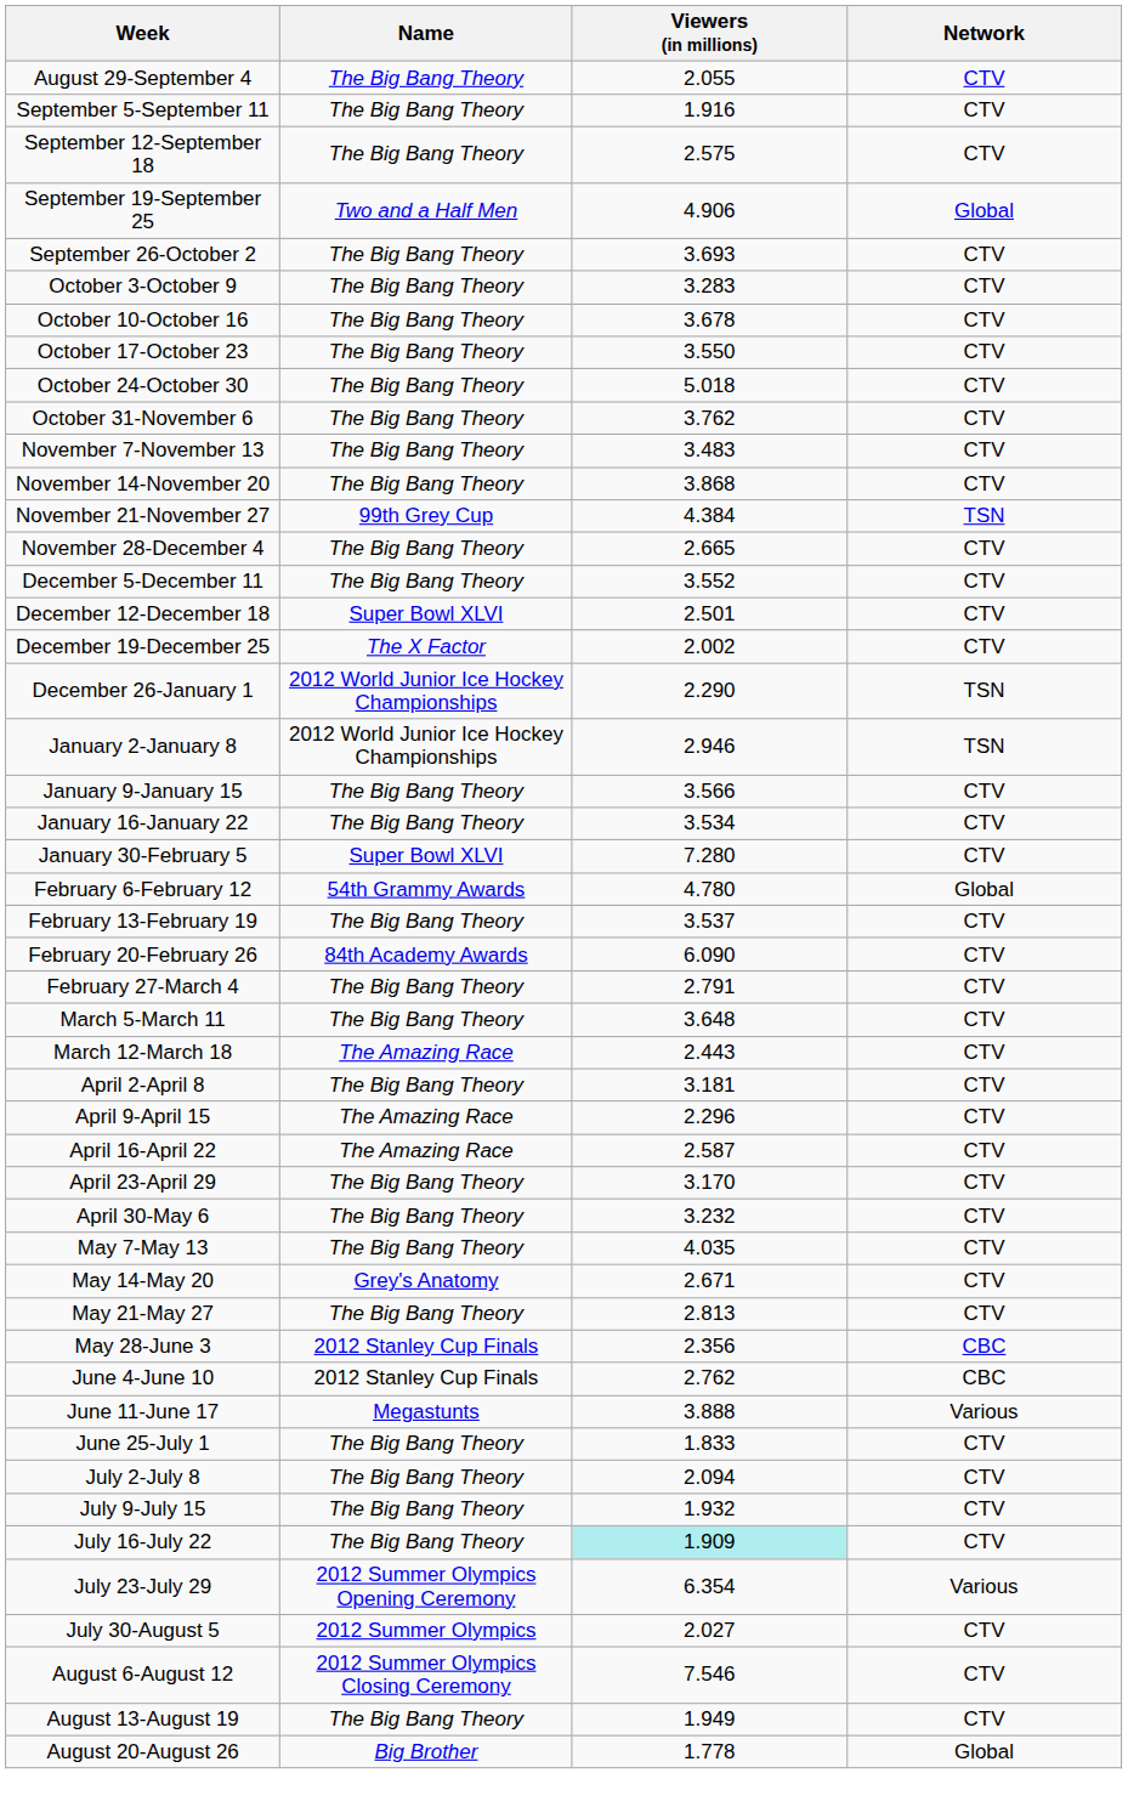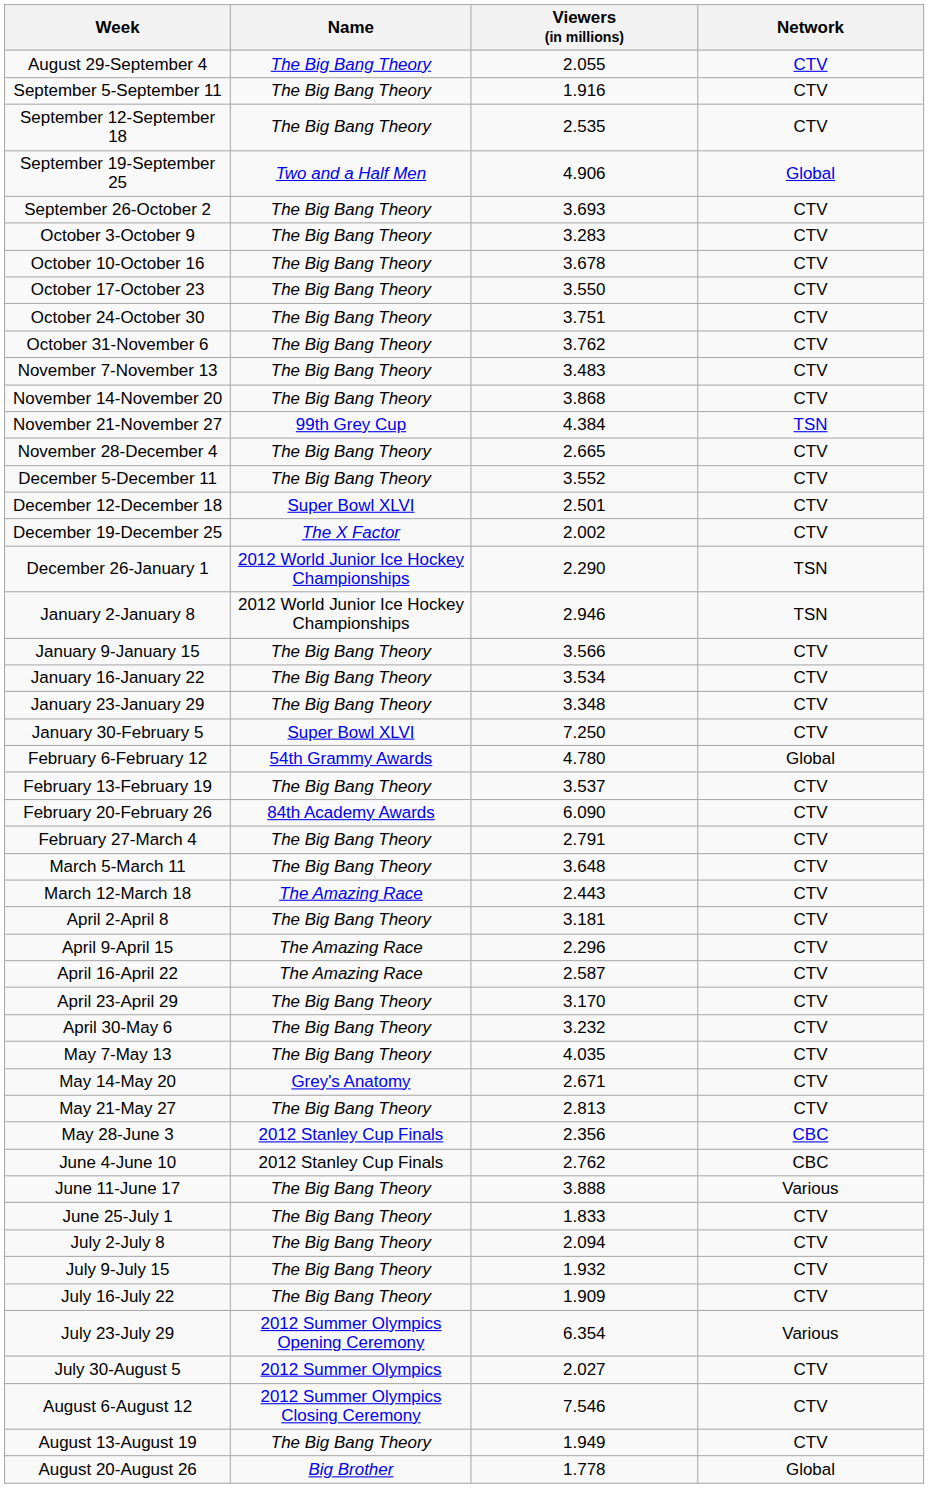 <table class="wikitable sortable">
 <tr>
 <th width="12%">Week</th>
 <th width="12%">Name</th>
 <th width="12%">Viewers<br><small>(in millions)</small></th>
 <th width="12%">Network</th>
 </tr>
 <tr align="center">
 <td colspan="1" align=center>August 29-September 4</td>
 <td colspan="1" align=center><em><a href='#'>The Big Bang Theory</a></em></td>
 <td colspan="1" align=center>2.055</td>
 <td colspan="1" align=center><a href='#'>CTV</a></td>
 </tr>
 <tr align="center">
 <td colspan="1" align=center>September 5-September 11</td>
 <td colspan="1" align=center><em>The Big Bang Theory</em></td>
 <td colspan="1" align=center>1.916</td>
 <td colspan="1" align=center>CTV</td>
 </tr>
 <tr align="center">
 <td colspan="1" align=center>September 12-September 18</td>
 <td colspan="1" align=center><em>The Big Bang Theory</em></td>
-<td colspan="1" align=center>2.575</td>
+<td colspan="1" align=center>2.535</td>
 <td colspan="1" align=center>CTV</td>
 </tr>
 <tr align="center">
 <td colspan="1" align=center>September 19-September 25</td>
 <td colspan="1" align=center><em><a href='#'>Two and a Half Men</a></em></td>
 <td colspan="1" align=center>4.906</td>
 <td colspan="1" align=center><a href='#'>Global</a></td>
 </tr>
 <tr align="center">
 <td colspan="1" align=center>September 26-October 2</td>
 <td colspan="1" align=center><em>The Big Bang Theory</em></td>
 <td colspan="1" align=center>3.693</td>
 <td colspan="1" align=center>CTV</td>
 </tr>
 <tr align="center">
 <td colspan="1" align=center>October 3-October 9</td>
 <td colspan="1" align=center><em>The Big Bang Theory</em></td>
 <td colspan="1" align=center>3.283</td>
 <td colspan="1" align=center>CTV</td>
 </tr>
 <tr align="center">
 <td colspan="1" align=center>October 10-October 16</td>
 <td colspan="1" align=center><em>The Big Bang Theory</em></td>
 <td colspan="1" align=center>3.678</td>
 <td colspan="1" align=center>CTV</td>
 </tr>
 <tr align="center">
 <td colspan="1" align=center>October 17-October 23</td>
 <td colspan="1" align=center><em>The Big Bang Theory</em></td>
 <td colspan="1" align=center>3.550</td>
 <td colspan="1" align=center>CTV</td>
 </tr>
 <tr align="center">
 <td colspan="1" align=center>October 24-October 30</td>
 <td colspan="1" align=center><em>The Big Bang Theory</em></td>
-<td colspan="1" align=center>5.018</td>
+<td colspan="1" align=center>3.751</td>
 <td colspan="1" align=center>CTV</td>
 </tr>
 <tr align="center">
 <td colspan="1" align=center>October 31-November 6</td>
 <td colspan="1" align=center><em>The Big Bang Theory</em></td>
 <td colspan="1" align=center>3.762</td>
 <td colspan="1" align=center>CTV</td>
 </tr>
 <tr align="center">
 <td colspan="1" align=center>November 7-November 13</td>
 <td colspan="1" align=center><em>The Big Bang Theory</em></td>
 <td colspan="1" align=center>3.483</td>
 <td colspan="1" align=center>CTV</td>
 </tr>
 <tr align="center">
 <td colspan="1" align=center>November 14-November 20</td>
 <td colspan="1" align=center><em>The Big Bang Theory</em></td>
 <td colspan="1" align=center>3.868</td>
 <td colspan="1" align=center>CTV</td>
 </tr>
 <tr align="center">
 <td colspan="1" align=center>November 21-November 27</td>
 <td colspan="1" align=center><a href='#'>99th Grey Cup</a></td>
 <td colspan="1" align=center>4.384</td>
 <td colspan="1" align=center><a href='#'>TSN</a></td>
 </tr>
 <tr align="center">
 <td colspan="1" align=center>November 28-December 4</td>
 <td colspan="1" align=center><em>The Big Bang Theory</em></td>
 <td colspan="1" align=center>2.665</td>
 <td colspan="1" align=center>CTV</td>
 </tr>
 <tr align="center">
 <td colspan="1" align=center>December 5-December 11</td>
 <td colspan="1" align=center><em>The Big Bang Theory</em></td>
 <td colspan="1" align=center>3.552</td>
 <td colspan="1" align=center>CTV</td>
 </tr>
 <tr align="center">
 <td colspan="1" align=center>December 12-December 18</td>
 <td colspan="1" align=center><a href='#'>Super Bowl XLVI</a></td>
 <td colspan="1" align=center>2.501</td>
 <td colspan="1" align=center>CTV</td>
 </tr>
 <tr align="center">
 <td colspan="1" align=center>December 19-December 25</td>
 <td colspan="1" align=center><em><a href='#'>The X Factor</a></em></td>
 <td colspan="1" align=center>2.002</td>
 <td colspan="1" align=center>CTV</td>
 </tr>
 <tr align="center">
 <td colspan="1" align=center>December 26-January 1</td>
 <td colspan="1" align=center><a href='#'>2012 World Junior Ice Hockey Championships</a></td>
 <td colspan="1" align=center>2.290</td>
 <td colspan="1" align=center>TSN</td>
 </tr>
 <tr align="center">
 <td colspan="1" align=center>January 2-January 8</td>
 <td colspan="1" align=center>2012 World Junior Ice Hockey Championships</td>
 <td colspan="1" align=center>2.946</td>
 <td colspan="1" align=center>TSN</td>
 </tr>
 <tr align="center">
 <td colspan="1" align=center>January 9-January 15</td>
 <td colspan="1" align=center><em>The Big Bang Theory</em></td>
 <td colspan="1" align=center>3.566</td>
 <td colspan="1" align=center>CTV</td>
 </tr>
 <tr align="center">
 <td colspan="1" align=center>January 16-January 22</td>
 <td colspan="1" align=center><em>The Big Bang Theory</em></td>
 <td colspan="1" align=center>3.534</td>
 <td colspan="1" align=center>CTV</td>
 </tr>
 <tr align="center">
+<td colspan="1" align=center>January 23-January 29</td>
+<td colspan="1" align=center><em>The Big Bang Theory</em></td>
+<td colspan="1" align=center>3.348</td>
+<td colspan="1" align=center>CTV</td>
+</tr>
+<tr align="center">
 <td colspan="1" align=center>January 30-February 5</td>
 <td colspan="1" align=center><a href='#'>Super Bowl XLVI</a></td>
-<td colspan="1" align=center>7.280</td>
+<td colspan="1" align=center>7.250</td>
 <td colspan="1" align=center>CTV</td>
 </tr>
 <tr align="center">
 <td colspan="1" align=center>February 6-February 12</td>
 <td colspan="1" align=center><a href='#'>54th Grammy Awards</a></td>
 <td colspan="1" align=center>4.780</td>
 <td colspan="1" align=center>Global</td>
 </tr>
 <tr align="center">
 <td colspan="1" align=center>February 13-February 19</td>
 <td colspan="1" align=center><em>The Big Bang Theory</em></td>
 <td colspan="1" align=center>3.537</td>
 <td colspan="1" align=center>CTV</td>
 </tr>
 <tr align="center">
 <td colspan="1" align=center>February 20-February 26</td>
 <td colspan="1" align=center><a href='#'>84th Academy Awards</a></td>
 <td colspan="1" align=center>6.090</td>
 <td colspan="1" align=center>CTV</td>
 </tr>
 <tr align="center">
 <td colspan="1" align=center>February 27-March 4</td>
 <td colspan="1" align=center><em>The Big Bang Theory</em></td>
 <td colspan="1" align=center>2.791</td>
 <td colspan="1" align=center>CTV</td>
 </tr>
 <tr align="center">
 <td colspan="1" align=center>March 5-March 11</td>
 <td colspan="1" align=center><em>The Big Bang Theory</em></td>
 <td colspan="1" align=center>3.648</td>
 <td colspan="1" align=center>CTV</td>
 </tr>
 <tr align="center">
 <td colspan="1" align=center>March 12-March 18</td>
 <td colspan="1" align=center><em><a href='#'>The Amazing Race</a></em></td>
 <td colspan="1" align=center>2.443</td>
 <td colspan="1" align=center>CTV</td>
 </tr>
 <tr align="center">
 <td colspan="1" align=center>April 2-April 8</td>
 <td colspan="1" align=center><em>The Big Bang Theory</em></td>
 <td colspan="1" align=center>3.181</td>
 <td colspan="1" align=center>CTV</td>
 </tr>
 <tr align="center">
 <td colspan="1" align=center>April 9-April 15</td>
 <td colspan="1" align=center><em>The Amazing Race</em></td>
 <td colspan="1" align=center>2.296</td>
 <td colspan="1" align=center>CTV</td>
 </tr>
 <tr align="center">
 <td colspan="1" align=center>April 16-April 22</td>
 <td colspan="1" align=center><em>The Amazing Race</em></td>
 <td colspan="1" align=center>2.587</td>
 <td colspan="1" align=center>CTV</td>
 </tr>
 <tr align="center">
 <td colspan="1" align=center>April 23-April 29</td>
 <td colspan="1" align=center><em>The Big Bang Theory</em></td>
 <td colspan="1" align=center>3.170</td>
 <td colspan="1" align=center>CTV</td>
 </tr>
 <tr align="center">
 <td colspan="1" align=center>April 30-May 6</td>
 <td colspan="1" align=center><em>The Big Bang Theory</em></td>
 <td colspan="1" align=center>3.232</td>
 <td colspan="1" align=center>CTV</td>
 </tr>
 <tr align="center">
 <td colspan="1" align=center>May 7-May 13</td>
 <td colspan="1" align=center><em>The Big Bang Theory</em></td>
 <td colspan="1" align=center>4.035</td>
 <td colspan="1" align=center>CTV</td>
 </tr>
 <tr align="center">
 <td colspan="1" align=center>May 14-May 20</td>
 <td colspan="1" align=center><a href='#'>Grey's Anatomy</a></td>
 <td colspan="1" align=center>2.671</td>
 <td colspan="1" align=center>CTV</td>
 </tr>
 <tr align="center">
 <td colspan="1" align=center>May 21-May 27</td>
 <td colspan="1" align=center><em>The Big Bang Theory</em></td>
 <td colspan="1" align=center>2.813</td>
 <td colspan="1" align=center>CTV</td>
 </tr>
 <tr align="center">
 <td colspan="1" align=center>May 28-June 3</td>
 <td colspan="1" align=center><a href='#'>2012 Stanley Cup Finals</a></td>
 <td colspan="1" align=center>2.356</td>
 <td colspan="1" align=center><a href='#'>CBC</a></td>
 </tr>
 <tr align="center">
 <td colspan="1" align=center>June 4-June 10</td>
 <td colspan="1" align=center>2012 Stanley Cup Finals</td>
 <td colspan="1" align=center>2.762</td>
 <td colspan="1" align=center>CBC</td>
 </tr>
 <tr align="center">
 <td colspan="1" align=center>June 11-June 17</td>
-<td colspan="1" align=center><a href='#'>Megastunts</a></td>
+<td colspan="1" align=center><em>The Big Bang Theory</em></td>
 <td colspan="1" align=center>3.888</td>
 <td colspan="1" align=center>Various</td>
 </tr>
 <tr align="center">
 <td colspan="1" align=center>June 25-July 1</td>
 <td colspan="1" align=center><em>The Big Bang Theory</em></td>
 <td colspan="1" align=center>1.833</td>
 <td colspan="1" align=center>CTV</td>
 </tr>
 <tr align="center">
 <td colspan="1" align=center>July 2-July 8</td>
 <td colspan="1" align=center><em>The Big Bang Theory</em></td>
 <td colspan="1" align=center>2.094</td>
 <td colspan="1" align=center>CTV</td>
 </tr>
 <tr align="center">
 <td colspan="1" align=center>July 9-July 15</td>
 <td colspan="1" align=center><em>The Big Bang Theory</em></td>
 <td colspan="1" align=center>1.932</td>
 <td colspan="1" align=center>CTV</td>
 </tr>
 <tr align="center">
 <td colspan="1" align=center>July 16-July 22</td>
 <td colspan="1" align=center><em>The Big Bang Theory</em></td>
-<td colspan="1" align=center style="background: paleturquoise;">1.909</td>
+<td colspan="1" align=center>1.909</td>
 <td colspan="1" align=center>CTV</td>
 </tr>
 <tr align="center">
 <td colspan="1" align=center>July 23-July 29</td>
 <td colspan="1" align=center><a href='#'>2012 Summer Olympics Opening Ceremony</a></td>
 <td colspan="1" align=center>6.354</td>
 <td colspan="1" align=center>Various</td>
 </tr>
 <tr align="center">
 <td colspan="1" align=center>July 30-August 5</td>
 <td colspan="1" align=center><a href='#'>2012 Summer Olympics</a></td>
 <td colspan="1" align=center>2.027</td>
 <td colspan="1" align=center>CTV</td>
 </tr>
 <tr align="center">
 <td colspan="1" align=center>August 6-August 12</td>
 <td colspan="1" align=center><a href='#'>2012 Summer Olympics Closing Ceremony</a></td>
 <td colspan="1" align=center>7.546</td>
 <td colspan="1" align=center>CTV</td>
 </tr>
 <tr align="center">
 <td colspan="1" align=center>August 13-August 19</td>
 <td colspan="1" align=center><em>The Big Bang Theory</em></td>
 <td colspan="1" align=center>1.949</td>
 <td colspan="1" align=center>CTV</td>
 </tr>
 <tr align="center">
 <td colspan="1" align=center>August 20-August 26</td>
 <td colspan="1" align=center><em><a href='#'>Big Brother</a></em></td>
 <td colspan="1" align=center>1.778</td>
 <td colspan="1" align=center>Global</td>
 </tr>
 </table>
